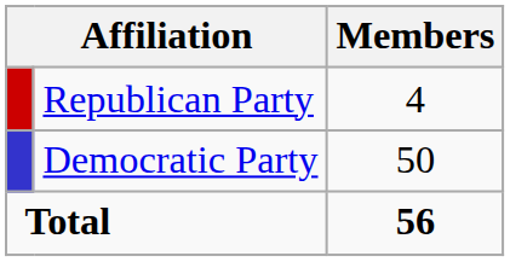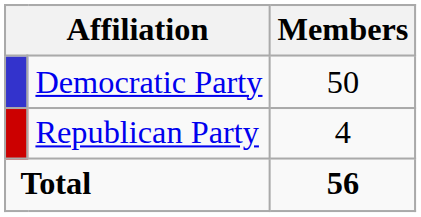 <table class=wikitable>
 <tr>
 <th colspan=2 align=center valign=bottom>Affiliation</th>
 <th valign=bottom>Members</th>
+</tr>
+<tr>
+<td bgcolor="#3333CC"> </td>
+<td><a href='#'>Democratic Party</a></td>
+<td align=center>50</td>
 </tr>
 <tr>
 <td bgcolor="#CC0000"> </td>
 <td><a href='#'>Republican Party</a></td>
 <td align=center>4</td>
 </tr>
 <tr>
-<td bgcolor="#3333CC"> </td>
-<td><a href='#'>Democratic Party</a></td>
-<td align=center>50</td>
-</tr>
-<tr>
 <td colspan=2> <strong>Total</strong></td>
 <td align=center><strong>56</strong></td>
 </tr>
 </table>
